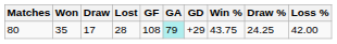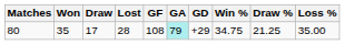 <table class="wikitable">
 <tr>
 <th>Matches</th>
 <th>Won</th>
 <th>Draw</th>
 <th>Lost</th>
 <th>GF</th>
 <th>GA</th>
 <th>GD</th>
 <th>Win %</th>
 <th>Draw %</th>
 <th>Loss %</th>
 </tr>
 <tr>
 <td>80</td>
 <td>35</td>
 <td>17</td>
 <td>28</td>
 <td>108</td>
 <td style="background: paleturquoise;">79</td>
 <td>+29</td>
-<td>43.75</td>
-<td>24.25</td>
-<td>42.00</td>
+<td>34.75</td>
+<td>21.25</td>
+<td>35.00</td>
 </tr>
 </table>
